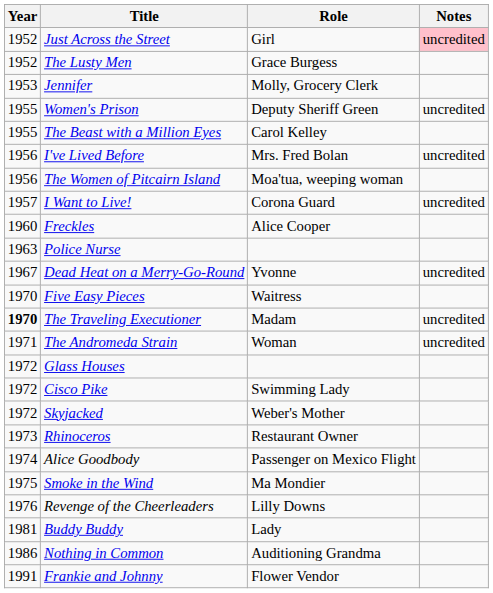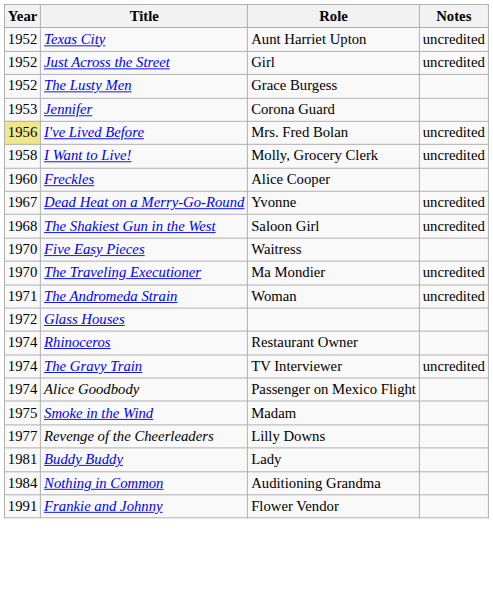 <table class="wikitable">
 <tr>
 <th>Year</th>
 <th>Title</th>
 <th>Role</th>
 <th>Notes</th>
 </tr>
 <tr>
 <td>1952</td>
+<td><em><a href='#'>Texas City</a></em></td>
+<td>Aunt Harriet Upton</td>
+<td>uncredited</td>
+</tr>
+<tr>
+<td>1952</td>
 <td><em><a href='#'>Just Across the Street</a></em></td>
 <td>Girl</td>
-<td style="background: pink;">uncredited</td>
+<td>uncredited</td>
 </tr>
 <tr>
 <td>1952</td>
 <td><em><a href='#'>The Lusty Men</a></em></td>
 <td>Grace Burgess</td>
 <td></td>
 </tr>
 <tr>
 <td>1953</td>
 <td><em><a href='#'>Jennifer</a></em></td>
-<td>Molly, Grocery Clerk</td>
+<td>Corona Guard</td>
 <td></td>
 </tr>
 <tr>
-<td>1955</td>
-<td><em><a href='#'>Women's Prison</a></em></td>
-<td>Deputy Sheriff Green</td>
-<td>uncredited</td>
-</tr>
-<tr>
-<td>1955</td>
-<td><em><a href='#'>The Beast with a Million Eyes</a></em></td>
-<td>Carol Kelley</td>
-<td></td>
-</tr>
-<tr>
-<td>1956</td>
+<td style="background: khaki;">1956</td>
 <td><em><a href='#'>I've Lived Before</a></em></td>
 <td>Mrs. Fred Bolan</td>
 <td>uncredited</td>
 </tr>
 <tr>
-<td>1956</td>
-<td><em><a href='#'>The Women of Pitcairn Island</a></em></td>
-<td>Moa'tua, weeping woman</td>
-<td></td>
-</tr>
-<tr>
-<td>1957</td>
+<td>1958</td>
 <td><em><a href='#'>I Want to Live!</a></em></td>
-<td>Corona Guard</td>
+<td>Molly, Grocery Clerk</td>
 <td>uncredited</td>
 </tr>
 <tr>
 <td>1960</td>
 <td><em><a href='#'>Freckles</a></em></td>
 <td>Alice Cooper</td>
 <td></td>
 </tr>
 <tr>
-<td>1963</td>
-<td><em><a href='#'>Police Nurse</a></em></td>
-<td></td>
-<td></td>
-</tr>
-<tr>
 <td>1967</td>
 <td><em><a href='#'>Dead Heat on a Merry-Go-Round</a></em></td>
 <td>Yvonne</td>
+<td>uncredited</td>
+</tr>
+<tr>
+<td>1968</td>
+<td><em><a href='#'>The Shakiest Gun in the West</a></em></td>
+<td>Saloon Girl</td>
 <td>uncredited</td>
 </tr>
 <tr>
 <td>1970</td>
 <td><em><a href='#'>Five Easy Pieces</a></em></td>
 <td>Waitress</td>
 <td></td>
 </tr>
 <tr>
-<td><strong>1970</strong></td>
+<td>1970</td>
 <td><em><a href='#'>The Traveling Executioner</a></em></td>
-<td>Madam</td>
+<td>Ma Mondier</td>
 <td>uncredited</td>
 </tr>
 <tr>
 <td>1971</td>
 <td><em><a href='#'>The Andromeda Strain</a></em></td>
 <td>Woman</td>
 <td>uncredited</td>
 </tr>
 <tr>
 <td>1972</td>
 <td><em><a href='#'>Glass Houses</a></em></td>
 <td></td>
 <td></td>
 </tr>
 <tr>
-<td>1972</td>
-<td><em><a href='#'>Cisco Pike</a></em></td>
-<td>Swimming Lady</td>
+<td>1974</td>
+<td><em><a href='#'>Rhinoceros</a></em></td>
+<td>Restaurant Owner</td>
 <td></td>
 </tr>
 <tr>
-<td>1972</td>
-<td><em><a href='#'>Skyjacked</a></em></td>
-<td>Weber's Mother</td>
-<td></td>
-</tr>
-<tr>
-<td>1973</td>
-<td><em><a href='#'>Rhinoceros</a></em></td>
-<td>Restaurant Owner</td>
-<td></td>
+<td>1974</td>
+<td><em><a href='#'>The Gravy Train</a></em></td>
+<td>TV Interviewer</td>
+<td>uncredited</td>
 </tr>
 <tr>
 <td>1974</td>
 <td><em>Alice Goodbody</em></td>
 <td>Passenger on Mexico Flight</td>
 <td></td>
 </tr>
 <tr>
 <td>1975</td>
 <td><em><a href='#'>Smoke in the Wind</a></em></td>
-<td>Ma Mondier</td>
+<td>Madam</td>
 <td></td>
 </tr>
 <tr>
-<td>1976</td>
+<td>1977</td>
 <td><em>Revenge of the Cheerleaders</em></td>
 <td>Lilly Downs</td>
 <td></td>
 </tr>
 <tr>
 <td>1981</td>
 <td><em><a href='#'>Buddy Buddy</a></em></td>
 <td>Lady</td>
 <td></td>
 </tr>
 <tr>
-<td>1986</td>
+<td>1984</td>
 <td><em><a href='#'>Nothing in Common</a></em></td>
 <td>Auditioning Grandma</td>
 <td></td>
 </tr>
 <tr>
 <td>1991</td>
 <td><em><a href='#'>Frankie and Johnny</a></em></td>
 <td>Flower Vendor</td>
 <td></td>
 </tr>
 </table>
